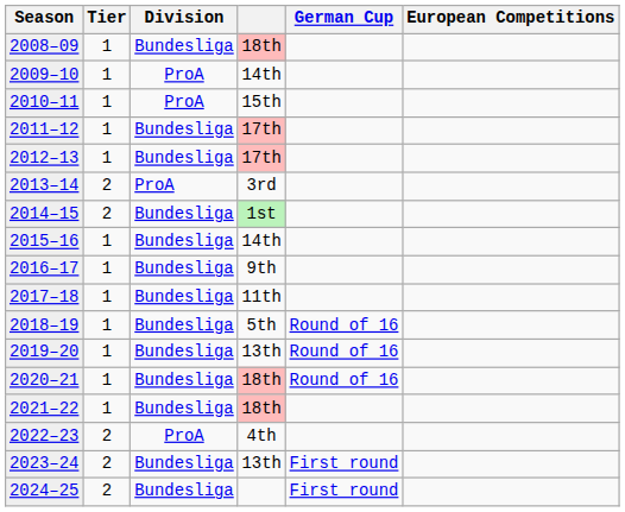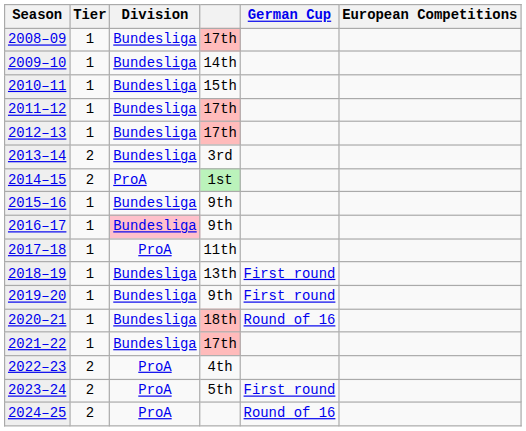 <table class="wikitable" style="font-size:90%; text-align:center">
 <tr>
 <th>Season</th>
 <th>Tier</th>
 <th>Division</th>
 <th></th>
 <th><a href='#'>German Cup</a></th>
 <th colspan=3>European Competitions</th>
 </tr>
 <tr>
 <td bgcolor=#efefef><a href='#'>2008–09</a></td>
 <td>1</td>
 <td align=left><a href='#'>Bundesliga</a></td>
-<td bgcolor=#FFBBBB>18th</td>
+<td bgcolor=#FFBBBB>17th</td>
 <td align=left></td>
 <td colspan=3></td>
 </tr>
 <tr>
 <td bgcolor=#efefef><a href='#'>2009–10</a></td>
 <td>1</td>
-<td><a href='#'>ProA</a></td>
+<td align=left><a href='#'>Bundesliga</a></td>
 <td>14th</td>
 <td align=left></td>
 <td colspan=3></td>
 </tr>
 <tr>
 <td bgcolor=#efefef><a href='#'>2010–11</a></td>
 <td>1</td>
-<td><a href='#'>ProA</a></td>
+<td align=left><a href='#'>Bundesliga</a></td>
 <td>15th</td>
 <td align=left></td>
 <td colspan=3></td>
 </tr>
 <tr>
 <td bgcolor=#efefef><a href='#'>2011–12</a></td>
 <td>1</td>
 <td align=left><a href='#'>Bundesliga</a></td>
 <td bgcolor=#FFBBBB>17th</td>
 <td align=left></td>
 <td colspan=3></td>
 </tr>
 <tr>
 <td bgcolor=#efefef><a href='#'>2012–13</a></td>
 <td>1</td>
 <td align=left><a href='#'>Bundesliga</a></td>
 <td bgcolor=#FFBBBB>17th</td>
 <td align=left></td>
 <td colspan=3></td>
 </tr>
 <tr>
 <td bgcolor=#efefef><a href='#'>2013–14</a></td>
 <td>2</td>
-<td align=left><a href='#'>ProA</a></td>
+<td align=left><a href='#'>Bundesliga</a></td>
 <td>3rd</td>
 <td align=left></td>
 <td colspan=3></td>
 </tr>
 <tr>
 <td bgcolor=#efefef><a href='#'>2014–15</a></td>
 <td>2</td>
-<td align=left><a href='#'>Bundesliga</a></td>
+<td align=left><a href='#'>ProA</a></td>
 <td bgcolor=#BBF3BB>1st</td>
 <td align=left></td>
 <td colspan=3></td>
 </tr>
 <tr>
 <td bgcolor=#efefef><a href='#'>2015–16</a></td>
 <td>1</td>
 <td align=left><a href='#'>Bundesliga</a></td>
-<td>14th</td>
+<td>9th</td>
 <td></td>
 <td colspan=3></td>
 </tr>
 <tr>
 <td bgcolor=#efefef><a href='#'>2016–17</a></td>
 <td>1</td>
-<td align=left><a href='#'>Bundesliga</a></td>
+<td align=left style="background: pink;"><a href='#'>Bundesliga</a></td>
 <td>9th</td>
 <td align=left></td>
 <td colspan=3></td>
 </tr>
 <tr>
 <td bgcolor=#efefef><a href='#'>2017–18</a></td>
 <td>1</td>
-<td align=left><a href='#'>Bundesliga</a></td>
+<td><a href='#'>ProA</a></td>
 <td>11th</td>
 <td align=left></td>
 <td colspan=3></td>
 </tr>
 <tr>
 <td bgcolor=#efefef><a href='#'>2018–19</a></td>
 <td>1</td>
 <td align=left><a href='#'>Bundesliga</a></td>
-<td align="center">5th</td>
-<td align=left><a href='#'>Round of 16</a></td>
+<td>13th</td>
+<td><a href='#'>First round</a></td>
 <td colspan=3></td>
 </tr>
 <tr>
 <td style="background:#efefef;"><a href='#'>2019–20</a></td>
 <td align="center">1</td>
 <td><a href='#'>Bundesliga</a></td>
-<td align="center">13th</td>
-<td align=left><a href='#'>Round of 16</a></td>
+<td>9th</td>
+<td><a href='#'>First round</a></td>
 <td></td>
 </tr>
 <tr>
 <td style="background:#efefef;"><a href='#'>2020–21</a></td>
 <td align="center">1</td>
 <td><a href='#'>Bundesliga</a></td>
 <td bgcolor=#FFBBBB>18th</td>
 <td align=left><a href='#'>Round of 16</a></td>
 <td></td>
 </tr>
 <tr>
 <td style="background:#efefef;"><a href='#'>2021–22</a></td>
 <td align="center">1</td>
 <td><a href='#'>Bundesliga</a></td>
-<td bgcolor=#FFBBBB>18th</td>
+<td bgcolor=#FFBBBB>17th</td>
 <td></td>
 <td></td>
 </tr>
 <tr>
 <td style="background:#efefef;"><a href='#'>2022–23</a></td>
 <td align="center">2</td>
 <td><a href='#'>ProA</a></td>
 <td align="center">4th</td>
 <td></td>
 <td></td>
 </tr>
 <tr>
 <td style="background:#efefef;"><a href='#'>2023–24</a></td>
 <td align="center">2</td>
-<td align=left><a href='#'>Bundesliga</a></td>
-<td>13th</td>
+<td><a href='#'>ProA</a></td>
+<td align="center">5th</td>
 <td><a href='#'>First round</a></td>
 <td></td>
 </tr>
 <tr>
 <td style="background:#efefef;"><a href='#'>2024–25</a></td>
 <td align="center">2</td>
-<td align=left><a href='#'>Bundesliga</a></td>
+<td><a href='#'>ProA</a></td>
 <td align="center"></td>
-<td><a href='#'>First round</a></td>
+<td align=left><a href='#'>Round of 16</a></td>
 <td></td>
 </tr>
 </table>
